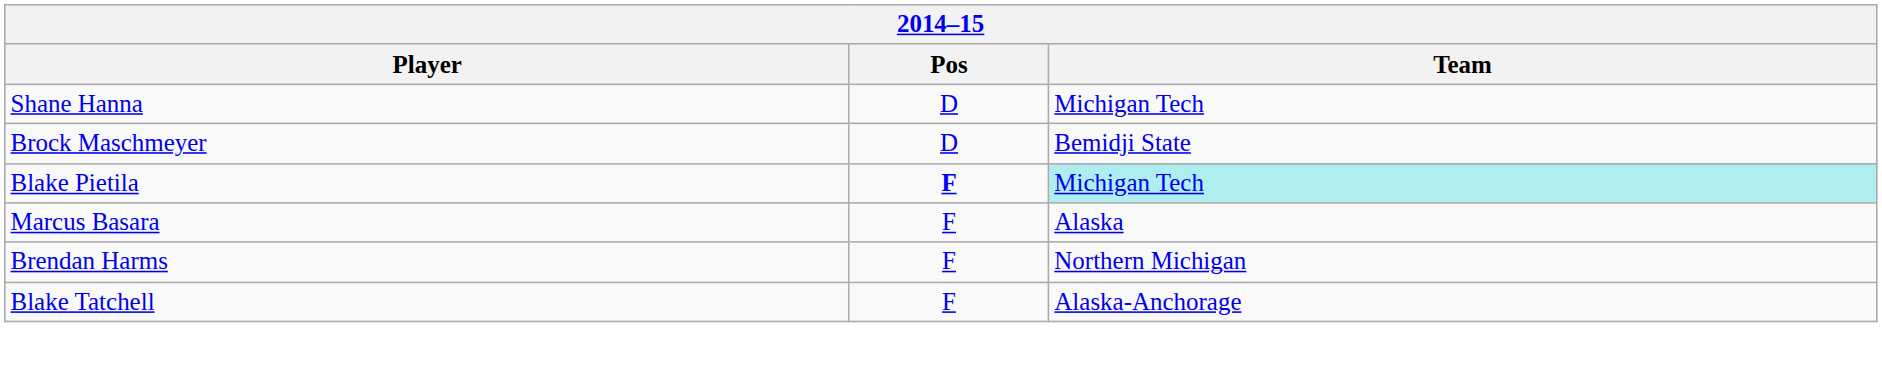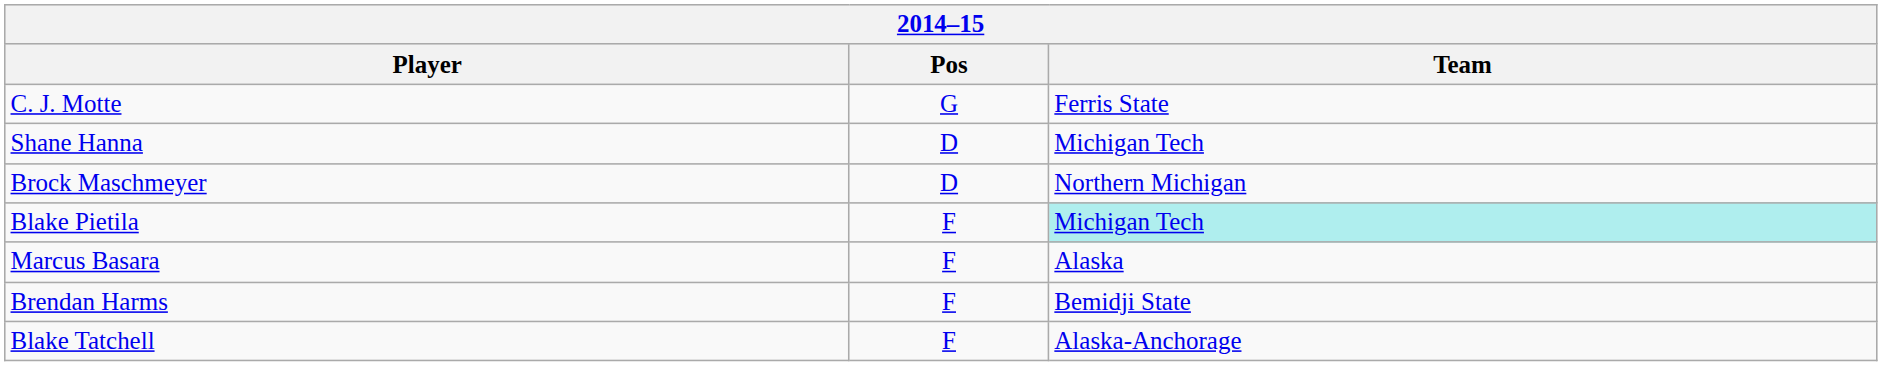 <table class="wikitable" width=95%>
 <tr>
 <th colspan=3><a href='#'>2014–15</a></th>
 </tr>
 <tr>
 <th>Player</th>
 <th>Pos</th>
 <th>Team</th>
 </tr>
 <tr>
+<td><a href='#'>C. J. Motte</a></td>
+<td align=center><a href='#'>G</a></td>
+<td><a href='#'>Ferris State</a></td>
+</tr>
+<tr>
 <td><a href='#'>Shane Hanna</a></td>
 <td align=center><a href='#'>D</a></td>
 <td><a href='#'>Michigan Tech</a></td>
 </tr>
 <tr>
 <td><a href='#'>Brock Maschmeyer</a></td>
 <td align=center><a href='#'>D</a></td>
-<td><a href='#'>Bemidji State</a></td>
+<td><a href='#'>Northern Michigan</a></td>
 </tr>
 <tr>
 <td><a href='#'>Blake Pietila</a></td>
-<td align=center><strong><a href='#'>F</a></strong></td>
+<td align=center><a href='#'>F</a></td>
 <td style="background: paleturquoise;"><a href='#'>Michigan Tech</a></td>
 </tr>
 <tr>
 <td><a href='#'>Marcus Basara</a></td>
 <td align=center><a href='#'>F</a></td>
 <td><a href='#'>Alaska</a></td>
 </tr>
 <tr>
 <td><a href='#'>Brendan Harms</a></td>
 <td align=center><a href='#'>F</a></td>
-<td><a href='#'>Northern Michigan</a></td>
+<td><a href='#'>Bemidji State</a></td>
 </tr>
 <tr>
 <td><a href='#'>Blake Tatchell</a></td>
 <td align=center><a href='#'>F</a></td>
 <td><a href='#'>Alaska-Anchorage</a></td>
 </tr>
 </table>
